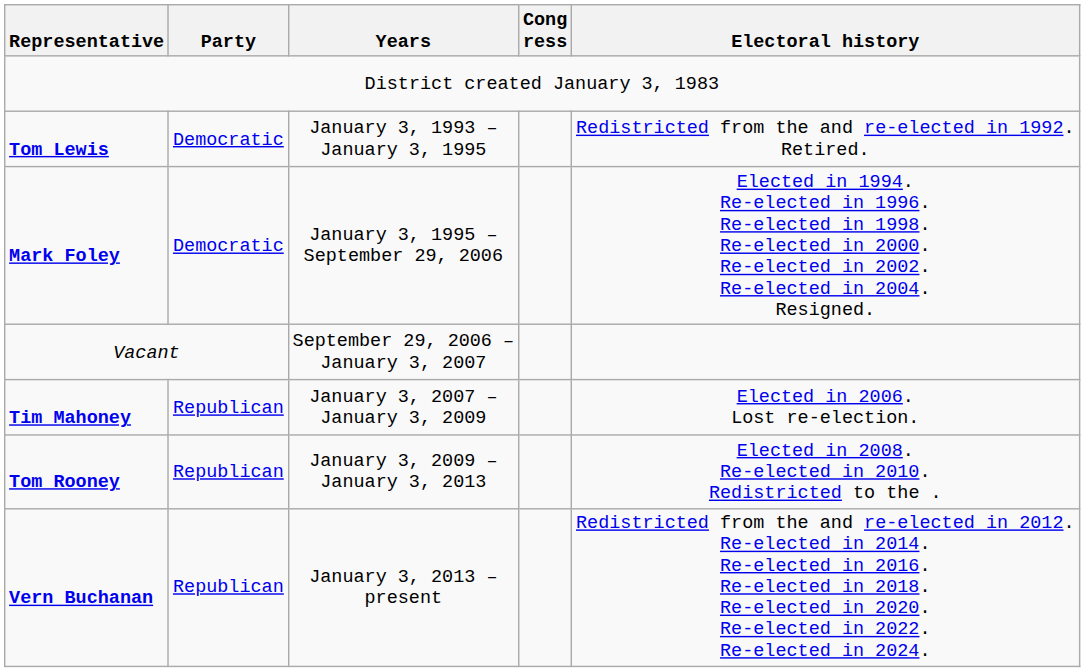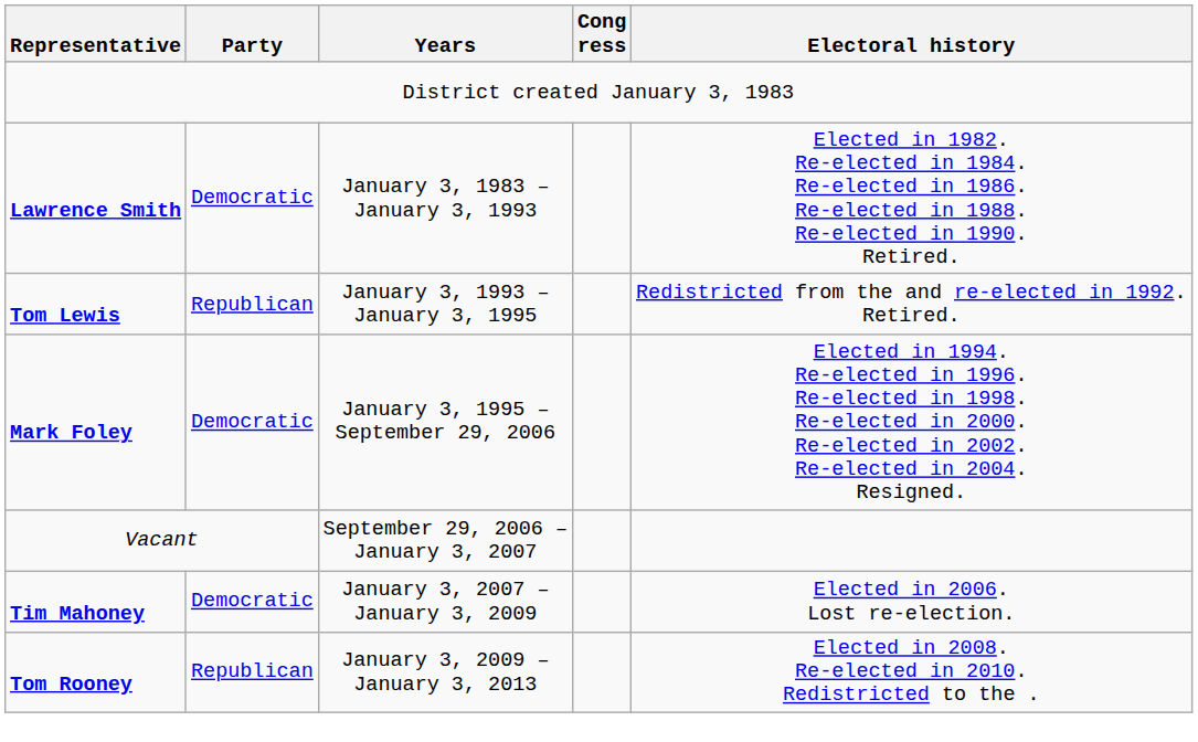 <table class=wikitable style="text-align:center">
 <tr valign=bottom>
 <th>Representative</th>
 <th>Party</th>
 <th>Years</th>
 <th>Cong<br>ress</th>
 <th>Electoral history</th>
 </tr>
 <tr style="height:3em">
 <td colspan=5>District created January 3, 1983</td>
 </tr>
 <tr style="height:3em">
+<td align=left><br><strong><a href='#'>Lawrence Smith</a></strong><br></td>
+<td><a href='#'>Democratic</a></td>
+<td nowrap>January 3, 1983 –<br>January 3, 1993</td>
+<td></td>
+<td><a href='#'>Elected in 1982</a>.<br><a href='#'>Re-elected in 1984</a>.<br><a href='#'>Re-elected in 1986</a>.<br><a href='#'>Re-elected in 1988</a>.<br><a href='#'>Re-elected in 1990</a>.<br>Retired.</td>
+</tr>
+<tr style="height:3em">
 <td align=left><br><strong><a href='#'>Tom Lewis</a></strong><br></td>
-<td><a href='#'>Democratic</a></td>
+<td><a href='#'>Republican</a></td>
 <td nowrap>January 3, 1993 –<br>January 3, 1995</td>
 <td></td>
 <td><a href='#'>Redistricted</a> from the  and <a href='#'>re-elected in 1992</a>.<br>Retired.</td>
 </tr>
 <tr style="height:3em">
 <td align=left><br><strong><a href='#'>Mark Foley</a></strong><br></td>
 <td><a href='#'>Democratic</a></td>
 <td nowrap>January 3, 1995 –<br>September 29, 2006</td>
 <td></td>
 <td><a href='#'>Elected in 1994</a>.<br><a href='#'>Re-elected in 1996</a>.<br><a href='#'>Re-elected in 1998</a>.<br><a href='#'>Re-elected in 2000</a>.<br><a href='#'>Re-elected in 2002</a>.<br><a href='#'>Re-elected in 2004</a>.<br>Resigned.</td>
 </tr>
 <tr style="height:3em">
 <td colspan=2><em>Vacant</em></td>
 <td nowrap>September 29, 2006 –<br>January 3, 2007</td>
 <td></td>
 <td></td>
 </tr>
 <tr style="height:3em">
 <td align=left><br><strong><a href='#'>Tim Mahoney</a></strong><br></td>
-<td><a href='#'>Republican</a></td>
+<td><a href='#'>Democratic</a></td>
 <td nowrap>January 3, 2007 –<br>January 3, 2009</td>
 <td></td>
 <td><a href='#'>Elected in 2006</a>.<br>Lost re-election.</td>
 </tr>
 <tr style="height:3em">
 <td align=left><br><strong><a href='#'>Tom Rooney</a></strong><br></td>
 <td><a href='#'>Republican</a></td>
 <td nowrap>January 3, 2009 –<br>January 3, 2013</td>
 <td></td>
 <td><a href='#'>Elected in 2008</a>.<br><a href='#'>Re-elected in 2010</a>.<br><a href='#'>Redistricted</a> to the .</td>
 </tr>
-<tr style="height:3em">
-<td align=left><br><strong><a href='#'>Vern Buchanan</a></strong><br></td>
-<td><a href='#'>Republican</a></td>
-<td nowrap>January 3, 2013 –<br>present</td>
-<td></td>
-<td><a href='#'>Redistricted</a> from the  and <a href='#'>re-elected in 2012</a>.<br><a href='#'>Re-elected in 2014</a>.<br><a href='#'>Re-elected in 2016</a>.<br><a href='#'>Re-elected in 2018</a>.<br><a href='#'>Re-elected in 2020</a>.<br><a href='#'>Re-elected in 2022</a>.<br><a href='#'>Re-elected in 2024</a>.</td>
-</tr>
 </table>
